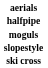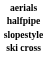 <table>
 <tr valign="top">
 <th scope="row">aerials<br></th>
 <td></td>
 <td></td>
 <td></td>
 </tr>
 <tr valign="top">
 <th scope="row">halfpipe<br></th>
-<td></td>
-<td></td>
-<td></td>
-</tr>
-<tr valign="top">
-<th scope="row">moguls<br></th>
 <td></td>
 <td></td>
 <td></td>
 </tr>
 <tr valign="top">
 <th scope="row">slopestyle<br></th>
 <td></td>
 <td></td>
 <td></td>
 </tr>
 <tr valign="top">
 <th scope="row">ski cross<br></th>
 <td></td>
 <td></td>
 <td></td>
 </tr>
 </table>
